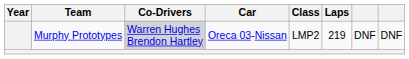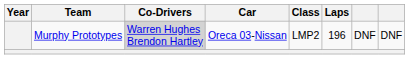 <table class="wikitable" style="text-align:center; font-size:90%">
 <tr>
 <th>Year</th>
 <th>Team</th>
 <th>Co-Drivers</th>
 <th>Car</th>
 <th>Class</th>
 <th>Laps</th>
 <th></th>
 <th></th>
 </tr>
 <tr>
 <th></th>
 <td align="left"> <a href='#'>Murphy Prototypes</a></td>
 <td align="left" style="background: lightgrey;"> <a href='#'>Warren Hughes</a><br> <a href='#'>Brendon Hartley</a></td>
 <td align="left"><a href='#'>Oreca 03</a>-<a href='#'>Nissan</a></td>
 <td>LMP2</td>
-<td>219</td>
+<td>196</td>
 <td>DNF</td>
 <td>DNF</td>
 </tr>
 <tr>
 <th colspan="8"></th>
 </tr>
 </table>
